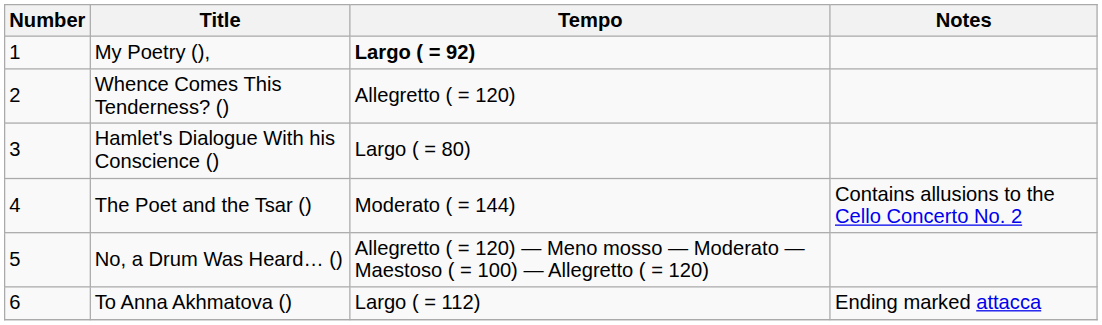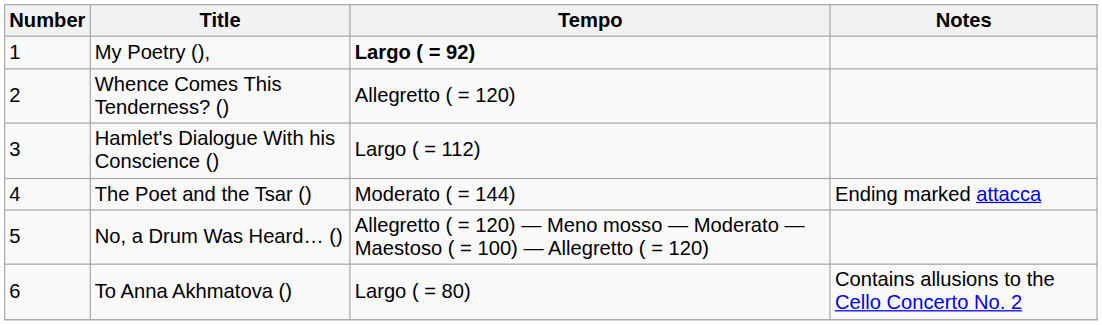 <table class="sortable wikitable">
 <tr>
 <th>Number</th>
 <th>Title</th>
 <th>Tempo</th>
 <th>Notes<br></th>
 </tr>
 <tr>
 <td>1</td>
 <td>My Poetry (),</td>
 <td><strong>Largo ( = 92)</strong></td>
 <td></td>
 </tr>
 <tr>
 <td>2</td>
 <td>Whence Comes This Tenderness? ()</td>
 <td>Allegretto ( = 120)</td>
 <td></td>
 </tr>
 <tr>
 <td>3</td>
 <td>Hamlet's Dialogue With his Conscience ()</td>
-<td>Largo ( = 80)</td>
+<td>Largo ( = 112)</td>
 <td></td>
 </tr>
 <tr>
 <td>4</td>
 <td>The Poet and the Tsar ()</td>
 <td>Moderato ( = 144)</td>
-<td>Contains allusions to the <a href='#'>Cello Concerto No. 2</a></td>
+<td>Ending marked <a href='#'>attacca</a></td>
 </tr>
 <tr>
 <td>5</td>
 <td>No, a Drum Was Heard… ()</td>
 <td>Allegretto ( = 120) — Meno mosso — Moderato — Maestoso ( = 100) — Allegretto ( = 120)</td>
 <td></td>
 </tr>
 <tr>
 <td>6</td>
 <td>To Anna Akhmatova ()</td>
-<td>Largo ( = 112)</td>
-<td>Ending marked <a href='#'>attacca</a></td>
+<td>Largo ( = 80)</td>
+<td>Contains allusions to the <a href='#'>Cello Concerto No. 2</a></td>
 </tr>
 <tr>
 </tr>
 </table>
